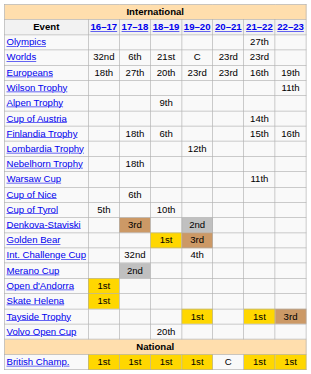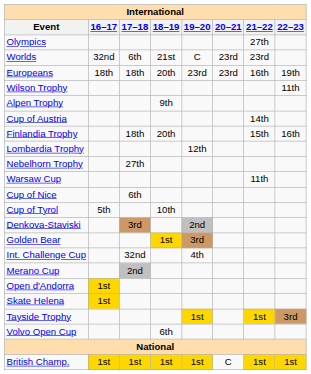 <table class="wikitable" style="text-align:center">
 <tr>
 <th colspan="8" style="background-color: #ffdead; " align="center">International</th>
 </tr>
 <tr>
 <th>Event</th>
 <th><a href='#'>16–17</a></th>
 <th><a href='#'>17–18</a></th>
 <th><a href='#'>18–19</a></th>
 <th><a href='#'>19–20</a></th>
 <th><a href='#'>20–21</a></th>
 <th><a href='#'>21–22</a></th>
 <th><a href='#'>22–23</a></th>
 </tr>
 <tr>
 <td align=left><a href='#'>Olympics</a></td>
 <td></td>
 <td></td>
 <td></td>
 <td></td>
 <td></td>
 <td>27th</td>
 <td></td>
 </tr>
 <tr>
 <td align=left><a href='#'>Worlds</a></td>
 <td>32nd</td>
 <td>6th</td>
 <td>21st</td>
 <td>C</td>
 <td>23rd</td>
 <td>23rd</td>
 <td></td>
 </tr>
 <tr>
 <td align=left><a href='#'>Europeans</a></td>
 <td>18th</td>
-<td>27th</td>
+<td>18th</td>
 <td>20th</td>
 <td>23rd</td>
 <td>23rd</td>
 <td>16th</td>
 <td>19th</td>
 </tr>
 <tr>
 <td align=left> <a href='#'>Wilson Trophy</a></td>
 <td></td>
 <td></td>
 <td></td>
 <td></td>
 <td></td>
 <td></td>
 <td>11th</td>
 </tr>
 <tr>
 <td align=left> <a href='#'>Alpen Trophy</a></td>
 <td></td>
 <td></td>
 <td>9th</td>
 <td></td>
 <td></td>
 <td></td>
 <td></td>
 </tr>
 <tr>
 <td align=left> <a href='#'>Cup of Austria</a></td>
 <td></td>
 <td></td>
 <td></td>
 <td></td>
 <td></td>
 <td>14th</td>
 <td></td>
 </tr>
 <tr>
 <td align=left> <a href='#'>Finlandia Trophy</a></td>
 <td></td>
 <td>18th</td>
-<td>6th</td>
+<td>20th</td>
 <td></td>
 <td></td>
 <td>15th</td>
 <td>16th</td>
 </tr>
 <tr>
 <td align=left> <a href='#'>Lombardia Trophy</a></td>
 <td></td>
 <td></td>
 <td></td>
 <td>12th</td>
 <td></td>
 <td></td>
 <td></td>
 </tr>
 <tr>
 <td align=left> <a href='#'>Nebelhorn Trophy</a></td>
 <td></td>
-<td>18th</td>
+<td>27th</td>
 <td></td>
 <td></td>
 <td></td>
 <td></td>
 <td></td>
 </tr>
 <tr>
 <td align=left> <a href='#'>Warsaw Cup</a></td>
 <td></td>
 <td></td>
 <td></td>
 <td></td>
 <td></td>
 <td>11th</td>
 <td></td>
 </tr>
 <tr>
 <td align=left><a href='#'>Cup of Nice</a></td>
 <td></td>
 <td>6th</td>
 <td></td>
 <td></td>
 <td></td>
 <td></td>
 <td></td>
 </tr>
 <tr>
 <td align=left><a href='#'>Cup of Tyrol</a></td>
 <td>5th</td>
 <td></td>
 <td>10th</td>
 <td></td>
 <td></td>
 <td></td>
 <td></td>
 </tr>
 <tr>
 <td align=left><a href='#'>Denkova-Staviski</a></td>
 <td></td>
 <td bgcolor=cc9966>3rd</td>
 <td></td>
 <td bgcolor=silver>2nd</td>
 <td></td>
 <td></td>
 <td></td>
 </tr>
 <tr>
 <td align=left><a href='#'>Golden Bear</a></td>
 <td></td>
 <td></td>
 <td bgcolor=gold>1st</td>
 <td bgcolor=cc9966>3rd</td>
 <td></td>
 <td></td>
 <td></td>
 </tr>
 <tr>
 <td align=left><a href='#'>Int. Challenge Cup</a></td>
 <td></td>
 <td>32nd</td>
 <td></td>
 <td>4th</td>
 <td></td>
 <td></td>
 <td></td>
 </tr>
 <tr>
 <td align=left><a href='#'>Merano Cup</a></td>
 <td></td>
 <td bgcolor=silver>2nd</td>
 <td></td>
 <td></td>
 <td></td>
 <td></td>
 <td></td>
 </tr>
 <tr>
 <td align=left><a href='#'>Open d'Andorra</a></td>
 <td bgcolor=gold>1st</td>
 <td></td>
 <td></td>
 <td></td>
 <td></td>
 <td></td>
 <td></td>
 </tr>
 <tr>
 <td align=left><a href='#'>Skate Helena</a></td>
 <td bgcolor=gold>1st</td>
 <td></td>
 <td></td>
 <td></td>
 <td></td>
 <td></td>
 <td></td>
 </tr>
 <tr>
 <td align=left><a href='#'>Tayside Trophy</a></td>
 <td></td>
 <td></td>
 <td></td>
 <td bgcolor=gold>1st</td>
 <td></td>
 <td bgcolor=gold>1st</td>
 <td bgcolor=cc9966>3rd</td>
 </tr>
 <tr>
 <td align=left><a href='#'>Volvo Open Cup</a></td>
 <td></td>
 <td></td>
-<td>20th</td>
+<td>6th</td>
 <td></td>
 <td></td>
 <td></td>
 <td></td>
 </tr>
 <tr>
 <th colspan="8" style="background-color: #ffdead; " align="center">National</th>
 </tr>
 <tr>
 <td align=left><a href='#'>British Champ.</a></td>
 <td bgcolor=gold>1st</td>
 <td bgcolor=gold>1st</td>
 <td bgcolor=gold>1st</td>
 <td bgcolor=gold>1st</td>
 <td>C</td>
 <td bgcolor=gold>1st</td>
 <td bgcolor=gold>1st</td>
 </tr>
 </table>
